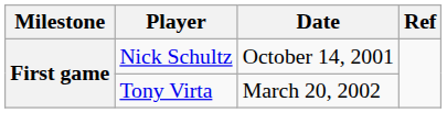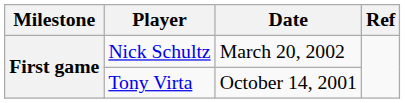 <table class="wikitable">
 <tr>
 <th scope="col">Milestone</th>
 <th scope="col">Player</th>
 <th scope="col">Date</th>
 <th scope="col">Ref</th>
 </tr>
 <tr>
 <th rowspan=2>First game</th>
 <td><a href='#'>Nick Schultz</a></td>
-<td>October 14, 2001</td>
+<td>March 20, 2002</td>
 <td rowspan=2></td>
 </tr>
 <tr>
 <td><a href='#'>Tony Virta</a></td>
-<td>March 20, 2002</td>
+<td>October 14, 2001</td>
 </tr>
 </table>
